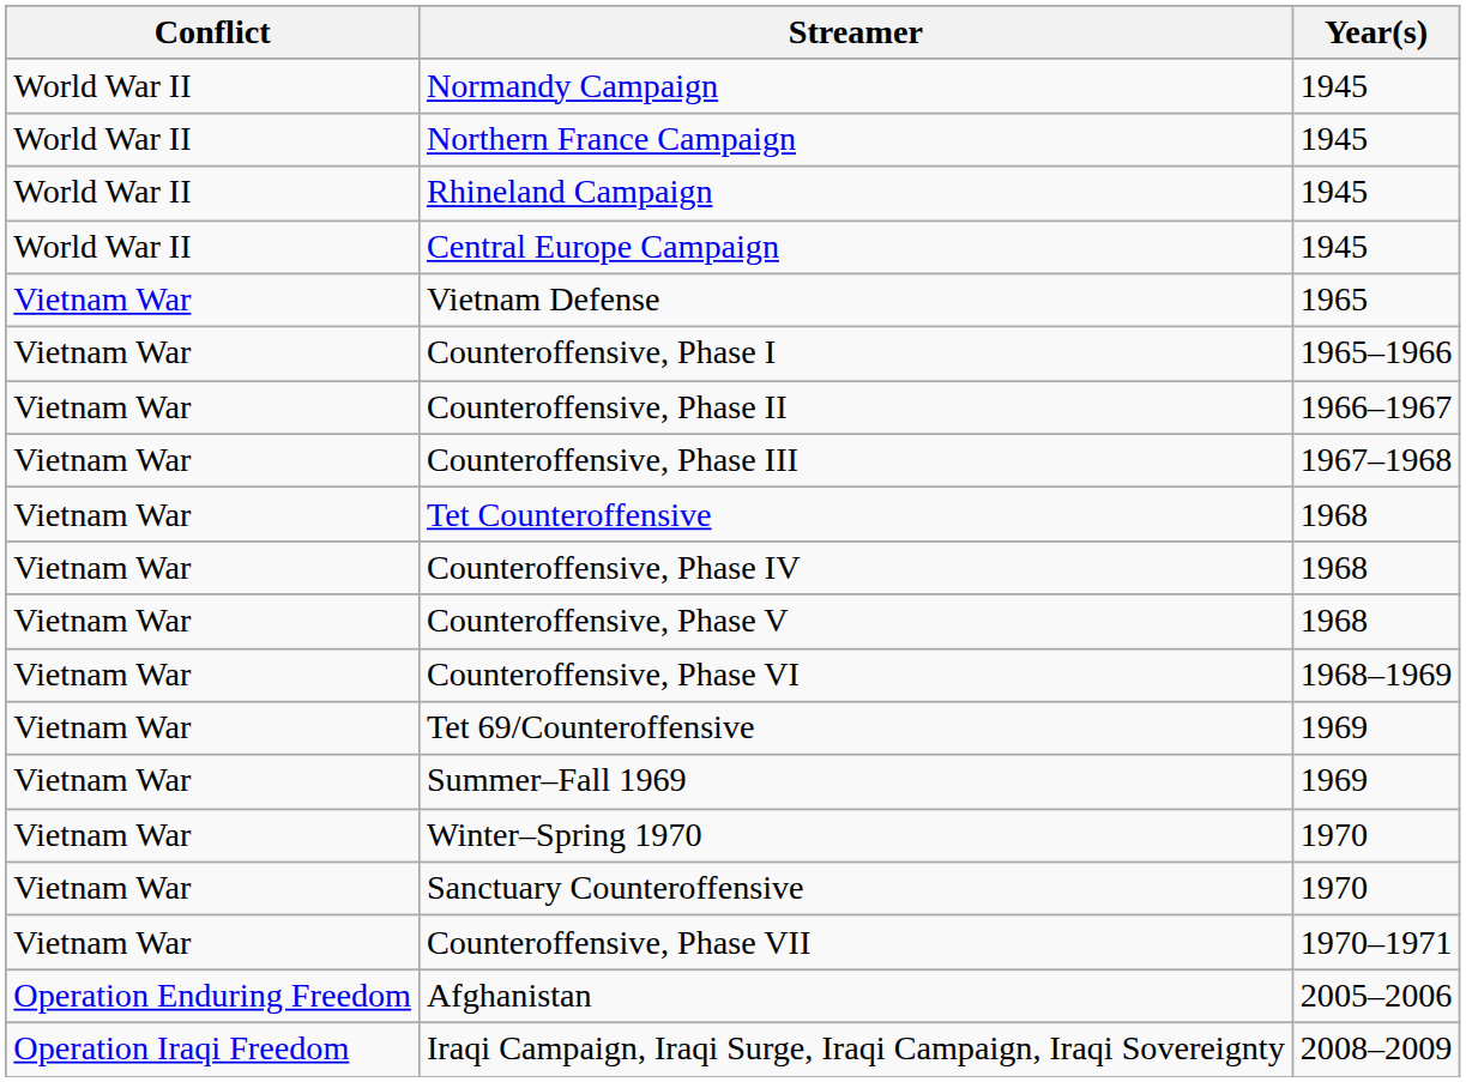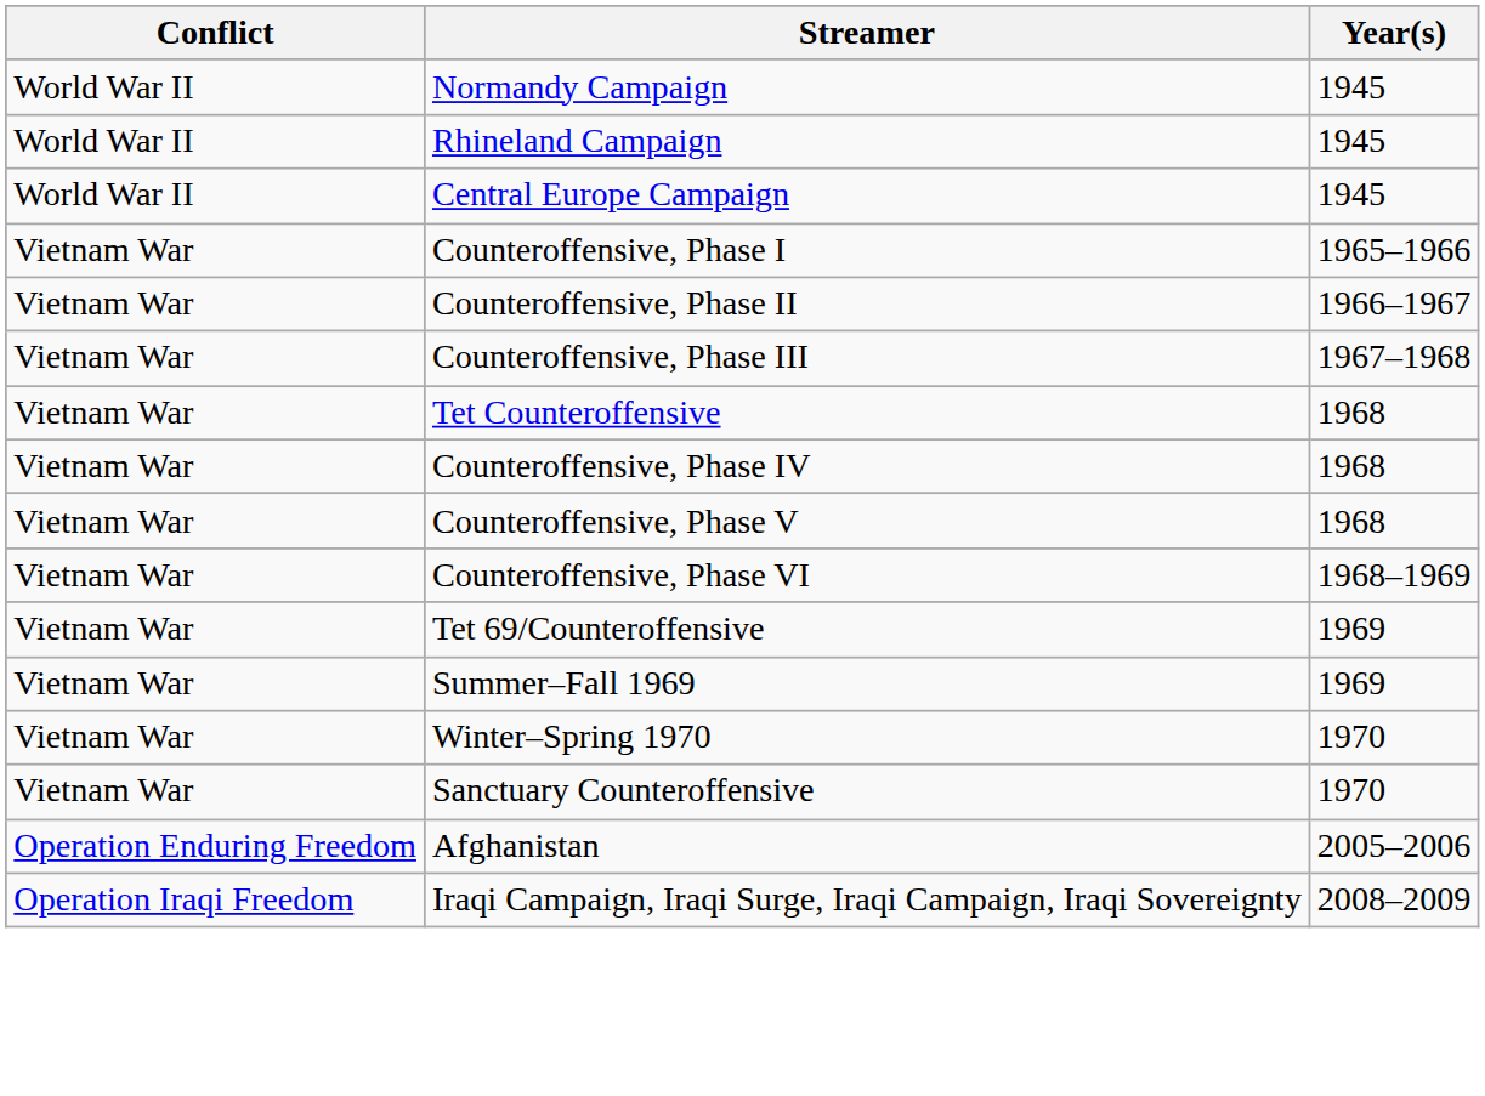 <table class="wikitable">
 <tr style="background:#efefef;">
 <th>Conflict</th>
 <th>Streamer</th>
 <th>Year(s)</th>
 </tr>
 <tr>
 <td>World War II</td>
 <td><a href='#'>Normandy Campaign</a></td>
 <td>1945</td>
 </tr>
 <tr>
 <td>World War II</td>
-<td><a href='#'>Northern France Campaign</a></td>
-<td>1945</td>
-</tr>
-<tr>
-<td>World War II</td>
 <td><a href='#'>Rhineland Campaign</a></td>
 <td>1945</td>
 </tr>
 <tr>
 <td>World War II</td>
 <td><a href='#'>Central Europe Campaign</a></td>
 <td>1945</td>
-</tr>
-<tr>
-<td><a href='#'>Vietnam War</a></td>
-<td>Vietnam Defense</td>
-<td>1965</td>
 </tr>
 <tr>
 <td>Vietnam War</td>
 <td>Counteroffensive, Phase I</td>
 <td>1965–1966</td>
 </tr>
 <tr>
 <td>Vietnam War</td>
 <td>Counteroffensive, Phase II</td>
 <td>1966–1967</td>
 </tr>
 <tr>
 <td>Vietnam War</td>
 <td>Counteroffensive, Phase III</td>
 <td>1967–1968</td>
 </tr>
 <tr>
 <td>Vietnam War</td>
 <td><a href='#'>Tet Counteroffensive</a></td>
 <td>1968</td>
 </tr>
 <tr>
 <td>Vietnam War</td>
 <td>Counteroffensive, Phase IV</td>
 <td>1968</td>
 </tr>
 <tr>
 <td>Vietnam War</td>
 <td>Counteroffensive, Phase V</td>
 <td>1968</td>
 </tr>
 <tr>
 <td>Vietnam War</td>
 <td>Counteroffensive, Phase VI</td>
 <td>1968–1969</td>
 </tr>
 <tr>
 <td>Vietnam War</td>
 <td>Tet 69/Counteroffensive</td>
 <td>1969</td>
 </tr>
 <tr>
 <td>Vietnam War</td>
 <td>Summer–Fall 1969</td>
 <td>1969</td>
 </tr>
 <tr>
 <td>Vietnam War</td>
 <td>Winter–Spring 1970</td>
 <td>1970</td>
 </tr>
 <tr>
 <td>Vietnam War</td>
 <td>Sanctuary Counteroffensive</td>
 <td>1970</td>
 </tr>
 <tr>
-<td>Vietnam War</td>
-<td>Counteroffensive, Phase VII</td>
-<td>1970–1971</td>
-</tr>
-<tr>
 <td><a href='#'>Operation Enduring Freedom</a></td>
 <td>Afghanistan</td>
 <td>2005–2006</td>
 </tr>
 <tr>
 <td><a href='#'>Operation Iraqi Freedom</a></td>
 <td>Iraqi Campaign, Iraqi Surge, Iraqi Campaign, Iraqi Sovereignty</td>
 <td>2008–2009</td>
 </tr>
 </table>
